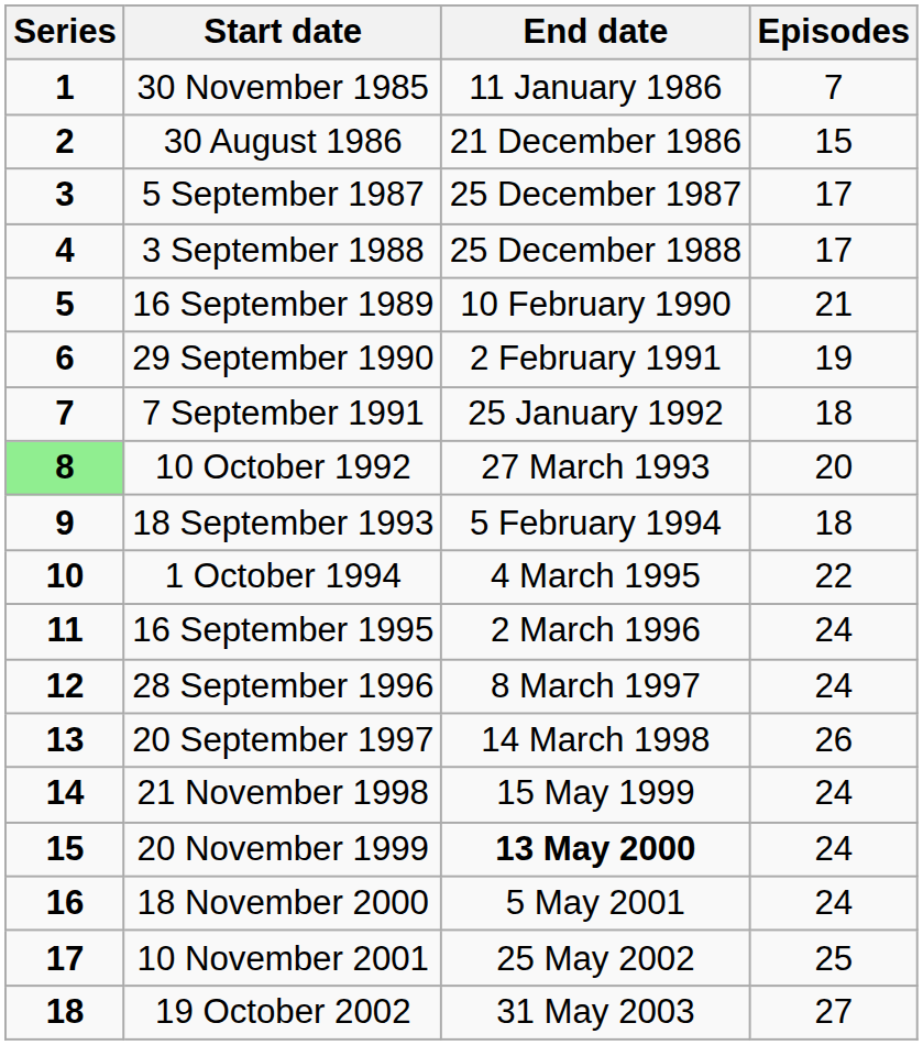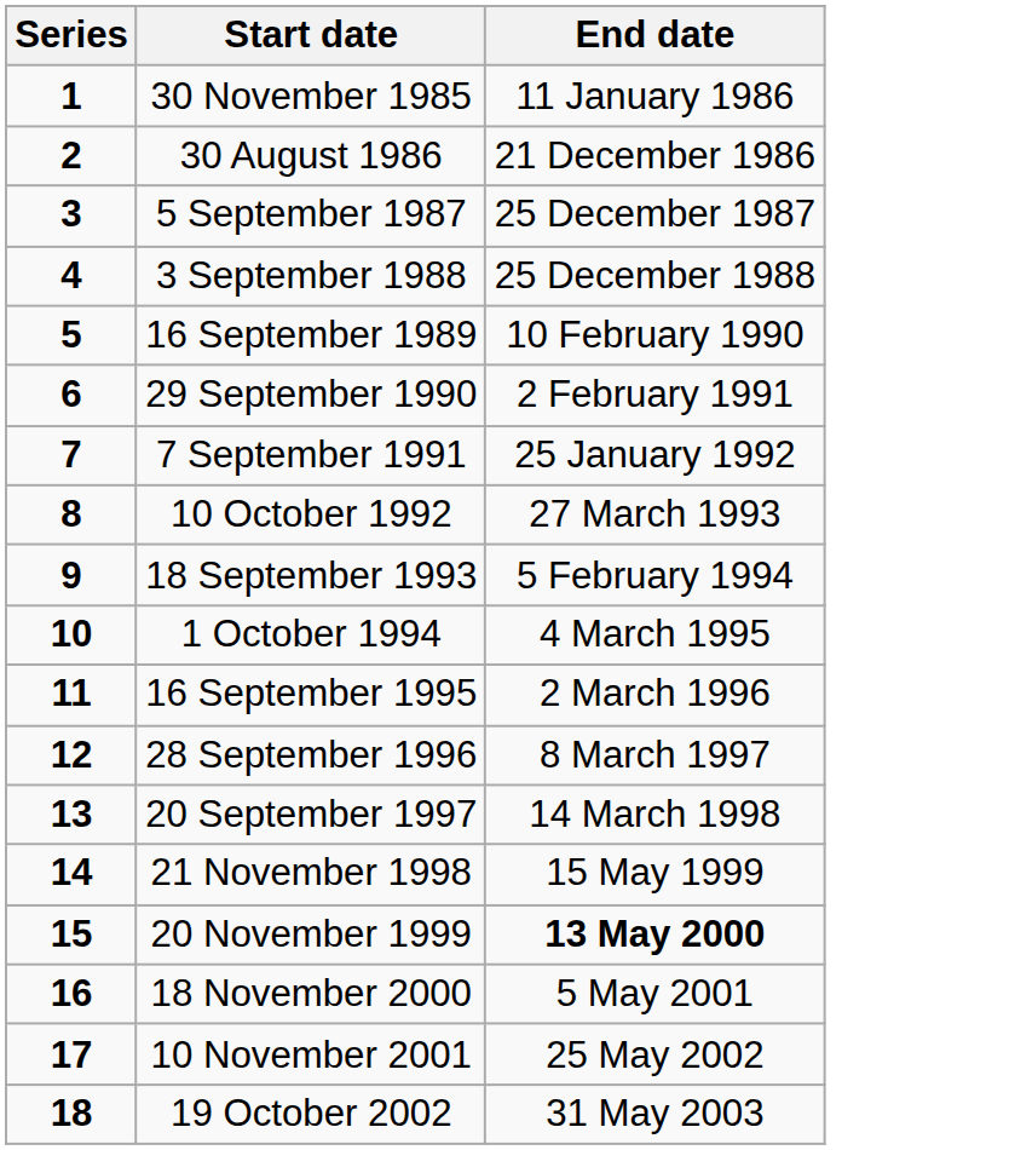 <table class="wikitable" style="text-align:center;">
 <tr>
 <th>Series</th>
 <th>Start date</th>
 <th>End date</th>
-<th>Episodes</th>
 </tr>
 <tr>
 <td><strong>1</strong></td>
 <td>30 November 1985</td>
 <td>11 January 1986</td>
-<td>7</td>
 </tr>
 <tr>
 <td><strong>2</strong></td>
 <td>30 August 1986</td>
 <td>21 December 1986</td>
-<td>15</td>
 </tr>
 <tr>
 <td><strong>3</strong></td>
 <td>5 September 1987</td>
 <td>25 December 1987</td>
-<td>17</td>
 </tr>
 <tr>
 <td><strong>4</strong></td>
 <td>3 September 1988</td>
 <td>25 December 1988</td>
-<td>17</td>
 </tr>
 <tr>
 <td><strong>5</strong></td>
 <td>16 September 1989</td>
 <td>10 February 1990</td>
-<td>21</td>
 </tr>
 <tr>
 <td><strong>6</strong></td>
 <td>29 September 1990</td>
 <td>2 February 1991</td>
-<td>19</td>
 </tr>
 <tr>
 <td><strong>7</strong></td>
 <td>7 September 1991</td>
 <td>25 January 1992</td>
-<td>18</td>
 </tr>
 <tr>
-<td style="background: lightgreen;"><strong>8</strong></td>
+<td><strong>8</strong></td>
 <td>10 October 1992</td>
 <td>27 March 1993</td>
-<td>20</td>
 </tr>
 <tr>
 <td><strong>9</strong></td>
 <td>18 September 1993</td>
 <td>5 February 1994</td>
-<td>18</td>
 </tr>
 <tr>
 <td><strong>10</strong></td>
 <td>1 October 1994</td>
 <td>4 March 1995</td>
-<td>22</td>
 </tr>
 <tr>
 <td><strong>11</strong></td>
 <td>16 September 1995</td>
 <td>2 March 1996</td>
-<td>24</td>
 </tr>
 <tr>
 <td><strong>12</strong></td>
 <td>28 September 1996</td>
 <td>8 March 1997</td>
-<td>24</td>
 </tr>
 <tr>
 <td><strong>13</strong></td>
 <td>20 September 1997</td>
 <td>14 March 1998</td>
-<td>26</td>
 </tr>
 <tr>
 <td><strong>14</strong></td>
 <td>21 November 1998</td>
 <td>15 May 1999</td>
-<td>24</td>
 </tr>
 <tr>
 <td><strong>15</strong></td>
 <td>20 November 1999</td>
 <td><strong>13 May 2000</strong></td>
-<td>24</td>
 </tr>
 <tr>
 <td><strong>16</strong></td>
 <td>18 November 2000</td>
 <td>5 May 2001</td>
-<td>24</td>
 </tr>
 <tr>
 <td><strong>17</strong></td>
 <td>10 November 2001</td>
 <td>25 May 2002</td>
-<td>25</td>
 </tr>
 <tr>
 <td><strong>18</strong></td>
 <td>19 October 2002</td>
 <td>31 May 2003</td>
-<td>27</td>
 </tr>
 </table>
